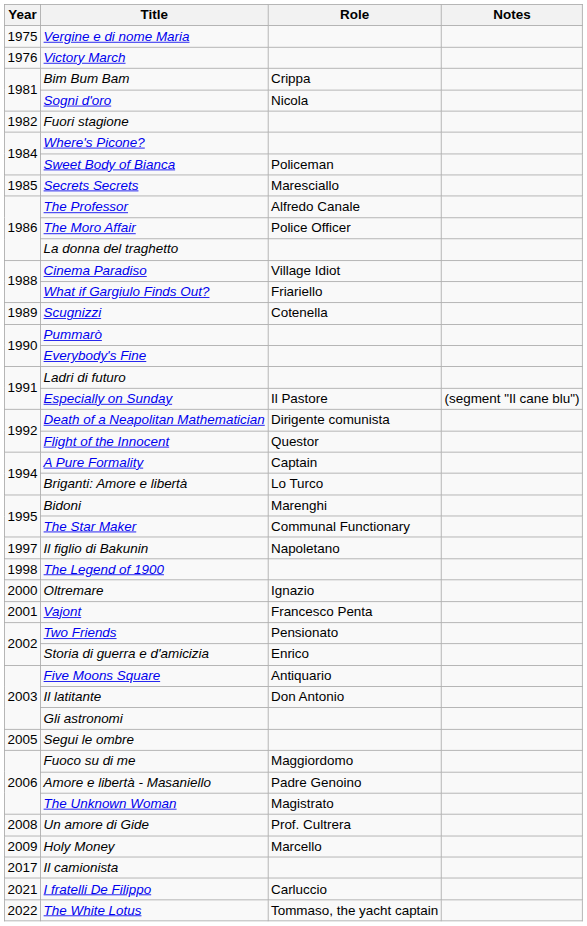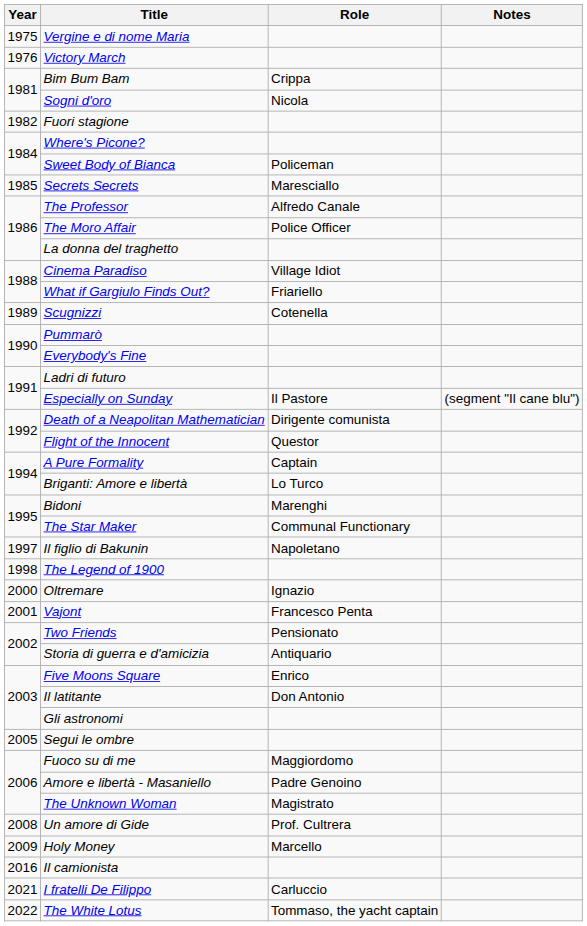 <table class="wikitable sortable">
 <tr>
 <th>Year</th>
 <th>Title</th>
 <th>Role</th>
 <th class="unsortable">Notes</th>
 </tr>
 <tr>
 <td>1975</td>
 <td><em><a href='#'>Vergine e di nome Maria</a></em></td>
 <td></td>
 <td></td>
 </tr>
 <tr>
 <td>1976</td>
 <td><em><a href='#'>Victory March</a></em></td>
 <td></td>
 <td></td>
 </tr>
 <tr>
 <td rowspan=2>1981</td>
 <td><em>Bim Bum Bam</em></td>
 <td>Crippa</td>
 <td></td>
 </tr>
 <tr>
 <td><em><a href='#'>Sogni d'oro</a></em></td>
 <td>Nicola</td>
 <td></td>
 </tr>
 <tr>
 <td>1982</td>
 <td><em>Fuori stagione</em></td>
 <td></td>
 <td></td>
 </tr>
 <tr>
 <td rowspan=2>1984</td>
 <td><em><a href='#'>Where's Picone?</a></em></td>
 <td></td>
 <td></td>
 </tr>
 <tr>
 <td><em><a href='#'>Sweet Body of Bianca</a></em></td>
 <td>Policeman</td>
 <td></td>
 </tr>
 <tr>
 <td>1985</td>
 <td><em><a href='#'>Secrets Secrets</a></em></td>
 <td>Maresciallo</td>
 <td></td>
 </tr>
 <tr>
 <td rowspan=3>1986</td>
 <td><em><a href='#'>The Professor</a></em></td>
 <td>Alfredo Canale</td>
 <td></td>
 </tr>
 <tr>
 <td><em><a href='#'>The Moro Affair</a></em></td>
 <td>Police Officer</td>
 <td></td>
 </tr>
 <tr>
 <td><em>La donna del traghetto</em></td>
 <td></td>
 <td></td>
 </tr>
 <tr>
 <td rowspan=2>1988</td>
 <td><em><a href='#'>Cinema Paradiso</a></em></td>
 <td>Village Idiot</td>
 <td></td>
 </tr>
 <tr>
 <td><em><a href='#'>What if Gargiulo Finds Out?</a></em></td>
 <td>Friariello</td>
 <td></td>
 </tr>
 <tr>
 <td>1989</td>
 <td><em><a href='#'>Scugnizzi</a></em></td>
 <td>Cotenella</td>
 <td></td>
 </tr>
 <tr>
 <td rowspan=2>1990</td>
 <td><em><a href='#'>Pummarò</a></em></td>
 <td></td>
 <td></td>
 </tr>
 <tr>
 <td><em><a href='#'>Everybody's Fine</a></em></td>
 <td></td>
 <td></td>
 </tr>
 <tr>
 <td rowspan=2>1991</td>
 <td><em>Ladri di futuro</em></td>
 <td></td>
 <td></td>
 </tr>
 <tr>
 <td><em><a href='#'>Especially on Sunday</a></em></td>
 <td>Il Pastore</td>
 <td>(segment "Il cane blu")</td>
 </tr>
 <tr>
 <td rowspan=2>1992</td>
 <td><em><a href='#'>Death of a Neapolitan Mathematician</a></em></td>
 <td>Dirigente comunista</td>
 <td></td>
 </tr>
 <tr>
 <td><em><a href='#'>Flight of the Innocent</a></em></td>
 <td>Questor</td>
 <td></td>
 </tr>
 <tr>
 <td rowspan=2>1994</td>
 <td><em><a href='#'>A Pure Formality</a></em></td>
 <td>Captain</td>
 <td></td>
 </tr>
 <tr>
 <td><em>Briganti: Amore e libertà</em></td>
 <td>Lo Turco</td>
 <td></td>
 </tr>
 <tr>
 <td rowspan=2>1995</td>
 <td><em>Bidoni</em></td>
 <td>Marenghi</td>
 <td></td>
 </tr>
 <tr>
 <td><em><a href='#'>The Star Maker</a></em></td>
 <td>Communal Functionary</td>
 <td></td>
 </tr>
 <tr>
 <td>1997</td>
 <td><em>Il figlio di Bakunin</em></td>
 <td>Napoletano</td>
 <td></td>
 </tr>
 <tr>
 <td>1998</td>
 <td><em><a href='#'>The Legend of 1900</a></em></td>
 <td></td>
 <td></td>
 </tr>
 <tr>
 <td>2000</td>
 <td><em>Oltremare</em></td>
 <td>Ignazio</td>
 <td></td>
 </tr>
 <tr>
 <td>2001</td>
 <td><em><a href='#'>Vajont</a></em></td>
 <td>Francesco Penta</td>
 <td></td>
 </tr>
 <tr>
 <td rowspan=2>2002</td>
 <td><em><a href='#'>Two Friends</a></em></td>
 <td>Pensionato</td>
 <td></td>
 </tr>
 <tr>
 <td><em>Storia di guerra e d'amicizia</em></td>
-<td>Enrico</td>
+<td>Antiquario</td>
 <td></td>
 </tr>
 <tr>
 <td rowspan=3>2003</td>
 <td><em><a href='#'>Five Moons Square</a></em></td>
-<td>Antiquario</td>
+<td>Enrico</td>
 <td></td>
 </tr>
 <tr>
 <td><em>Il latitante</em></td>
 <td>Don Antonio</td>
 <td></td>
 </tr>
 <tr>
 <td><em>Gli astronomi</em></td>
 <td></td>
 <td></td>
 </tr>
 <tr>
 <td>2005</td>
 <td><em>Segui le ombre</em></td>
 <td></td>
 <td></td>
 </tr>
 <tr>
 <td rowspan=3>2006</td>
 <td><em>Fuoco su di me</em></td>
 <td>Maggiordomo</td>
 <td></td>
 </tr>
 <tr>
 <td><em>Amore e libertà - Masaniello</em></td>
 <td>Padre Genoino</td>
 <td></td>
 </tr>
 <tr>
 <td><em><a href='#'>The Unknown Woman</a></em></td>
 <td>Magistrato</td>
 <td></td>
 </tr>
 <tr>
 <td>2008</td>
 <td><em>Un amore di Gide</em></td>
 <td>Prof. Cultrera</td>
 <td></td>
 </tr>
 <tr>
 <td>2009</td>
 <td><em>Holy Money</em></td>
 <td>Marcello</td>
 <td></td>
 </tr>
 <tr>
-<td>2017</td>
+<td>2016</td>
 <td><em>Il camionista</em></td>
 <td></td>
 <td></td>
 </tr>
 <tr>
 <td>2021</td>
 <td><em><a href='#'>I fratelli De Filippo</a></em></td>
 <td>Carluccio</td>
 <td></td>
 </tr>
 <tr>
 <td>2022</td>
 <td><em><a href='#'>The White Lotus</a></em></td>
 <td>Tommaso, the yacht captain</td>
 <td></td>
 </tr>
 </table>
